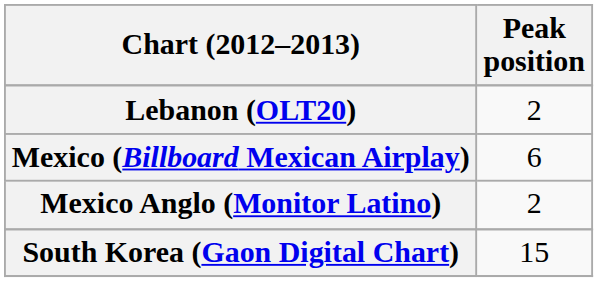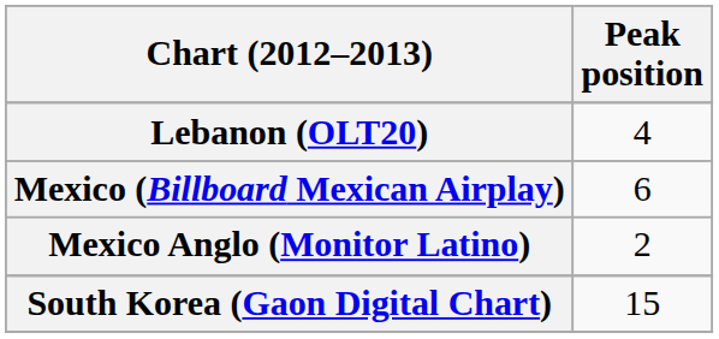 <table class="wikitable sortable plainrowheaders" style="text-align:center">
 <tr>
 <th scope="col">Chart (2012–2013)</th>
 <th scope="col">Peak<br>position</th>
 </tr>
 <tr>
 </tr>
 <tr>
 </tr>
 <tr>
 </tr>
 <tr>
 </tr>
 <tr>
 </tr>
 <tr>
 </tr>
 <tr>
 </tr>
 <tr>
 </tr>
 <tr>
 </tr>
 <tr>
 </tr>
 <tr>
 </tr>
 <tr>
 </tr>
 <tr>
 </tr>
 <tr>
 </tr>
 <tr>
 </tr>
 <tr>
 </tr>
 <tr>
 </tr>
 <tr>
 </tr>
 <tr>
 </tr>
 <tr>
 </tr>
 <tr>
 <th scope="row">Lebanon (<a href='#'>OLT20</a>)</th>
-<td>2</td>
+<td>4</td>
 </tr>
 <tr>
 <th scope="row">Mexico (<a href='#'><em>Billboard</em> Mexican Airplay</a>)</th>
 <td>6</td>
 </tr>
 <tr>
 <th scope="row">Mexico Anglo (<a href='#'>Monitor Latino</a>)</th>
 <td>2</td>
 </tr>
 <tr>
 </tr>
 <tr>
 </tr>
 <tr>
 </tr>
 <tr>
 </tr>
 <tr>
 </tr>
 <tr>
 </tr>
 <tr>
 </tr>
 <tr>
 </tr>
 <tr>
 <th scope=row>South Korea (<a href='#'>Gaon Digital Chart</a>)</th>
 <td>15</td>
 </tr>
 <tr>
 </tr>
 <tr>
 </tr>
 <tr>
 </tr>
 <tr>
 </tr>
 <tr>
 </tr>
 <tr>
 </tr>
 <tr>
 </tr>
 <tr>
 </tr>
 <tr>
 </tr>
 <tr>
 </tr>
 <tr>
 </tr>
 <tr>
 </tr>
 </table>
